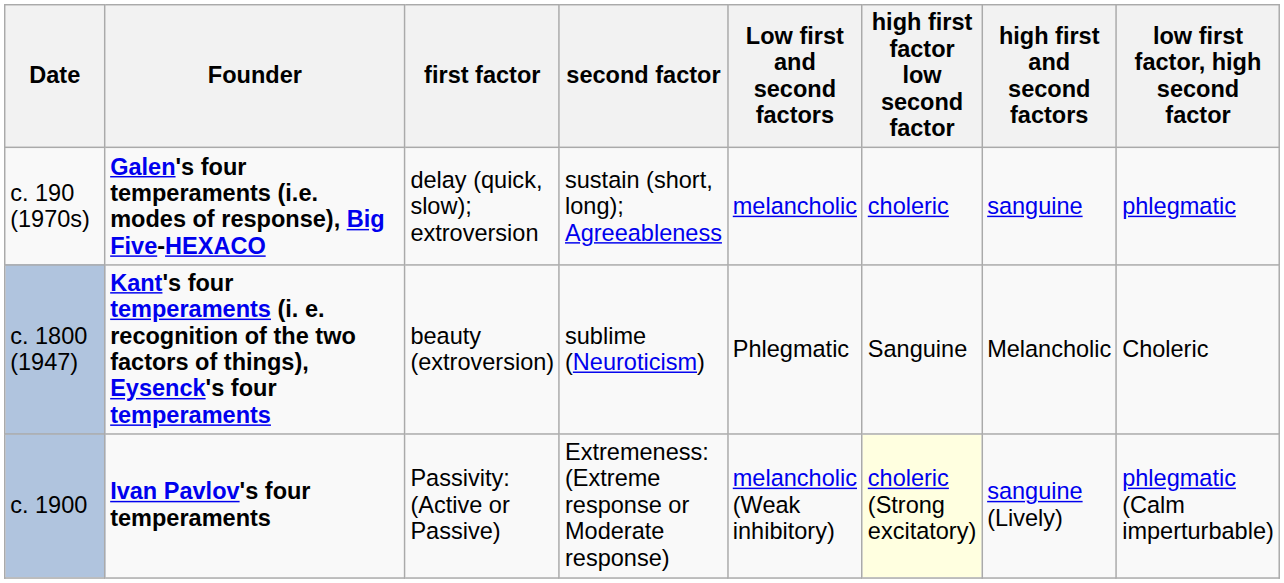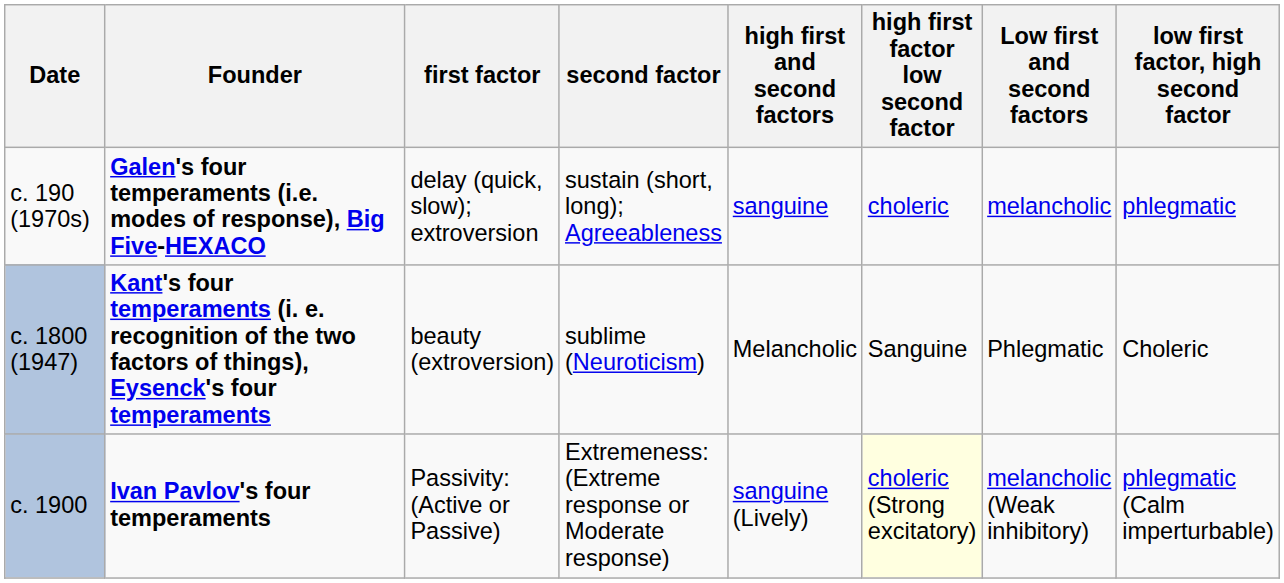 <table class="wikitable">
 <tr>
 <th>Date</th>
 <th>Founder</th>
 <th width="50">first factor</th>
 <th width="50">second factor</th>
+<th width="50">high first and second factors</th>
+<th width="50">high first factor low second factor</th>
 <th width="50">Low first and second factors</th>
-<th width="50">high first factor low second factor</th>
-<th width="50">high first and second factors</th>
 <th width="50">low first factor, high second factor</th>
 </tr>
 <tr>
 <td>c. 190 (1970s)</td>
 <td><strong><a href='#'>Galen</a>'s four temperaments (i.e. modes of response), <a href='#'>Big Five</a>-<a href='#'>HEXACO</a></strong></td>
 <td>delay (quick, slow); extroversion</td>
 <td>sustain (short, long); <a href='#'>Agreeableness</a></td>
+<td><a href='#'>sanguine</a></td>
+<td><a href='#'>choleric</a></td>
 <td><a href='#'>melancholic</a></td>
-<td><a href='#'>choleric</a></td>
-<td><a href='#'>sanguine</a></td>
 <td><a href='#'>phlegmatic</a></td>
 </tr>
 <tr>
 <td bgcolor="#b0c4de">c. 1800 (1947)</td>
 <td><strong><a href='#'>Kant</a>'s four <a href='#'>temperaments</a> (i. e. recognition of the two factors of things), <a href='#'>Eysenck</a>'s four <a href='#'>temperaments</a></strong></td>
 <td>beauty (extroversion)</td>
 <td>sublime (<a href='#'>Neuroticism</a>)</td>
+<td>Melancholic</td>
+<td>Sanguine</td>
 <td>Phlegmatic</td>
-<td>Sanguine</td>
-<td>Melancholic</td>
 <td>Choleric</td>
 </tr>
 <tr>
 <td bgcolor="#b0c4de">c. 1900</td>
 <td><strong><a href='#'>Ivan Pavlov</a>'s four temperaments</strong></td>
 <td>Passivity: (Active or Passive)</td>
 <td>Extremeness: (Extreme response or Moderate response)</td>
+<td><a href='#'>sanguine</a> (Lively)</td>
+<td style="background: lightyellow;"><a href='#'>choleric</a> (Strong excitatory)</td>
 <td><a href='#'>melancholic</a> (Weak inhibitory)</td>
-<td style="background: lightyellow;"><a href='#'>choleric</a> (Strong excitatory)</td>
-<td><a href='#'>sanguine</a> (Lively)</td>
 <td><a href='#'>phlegmatic</a> (Calm imperturbable)</td>
 </tr>
 </table>
